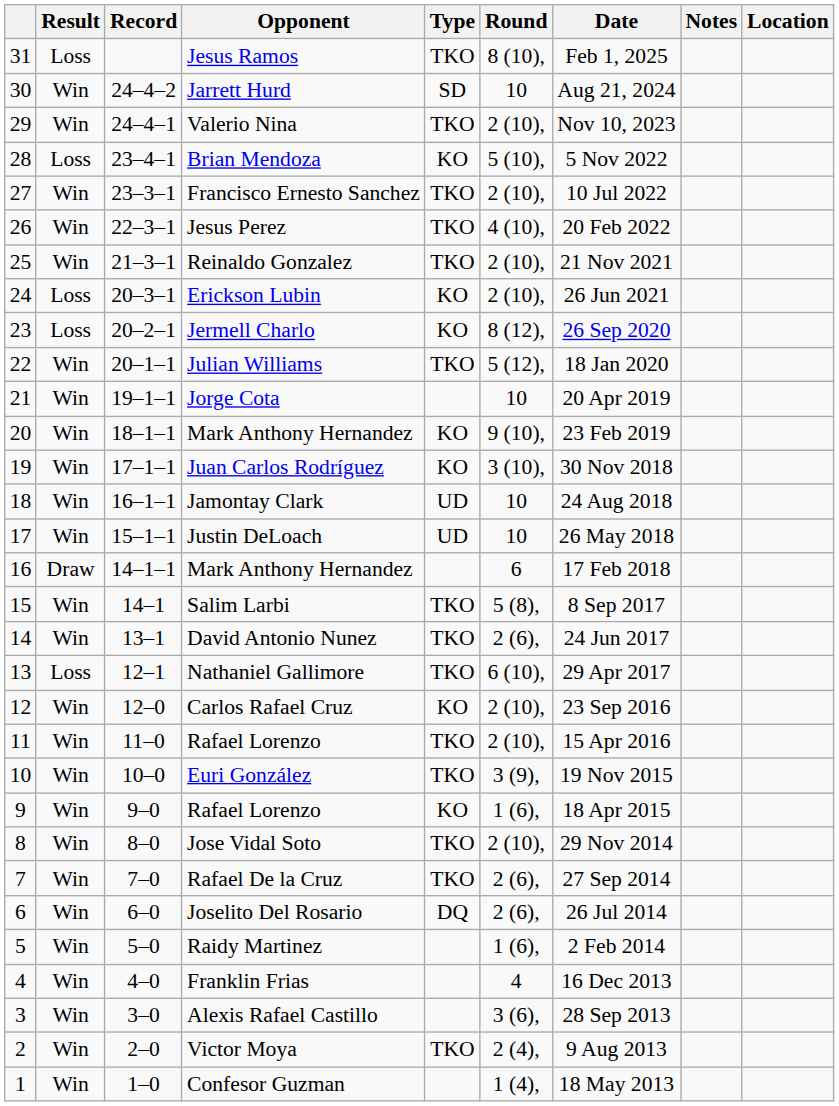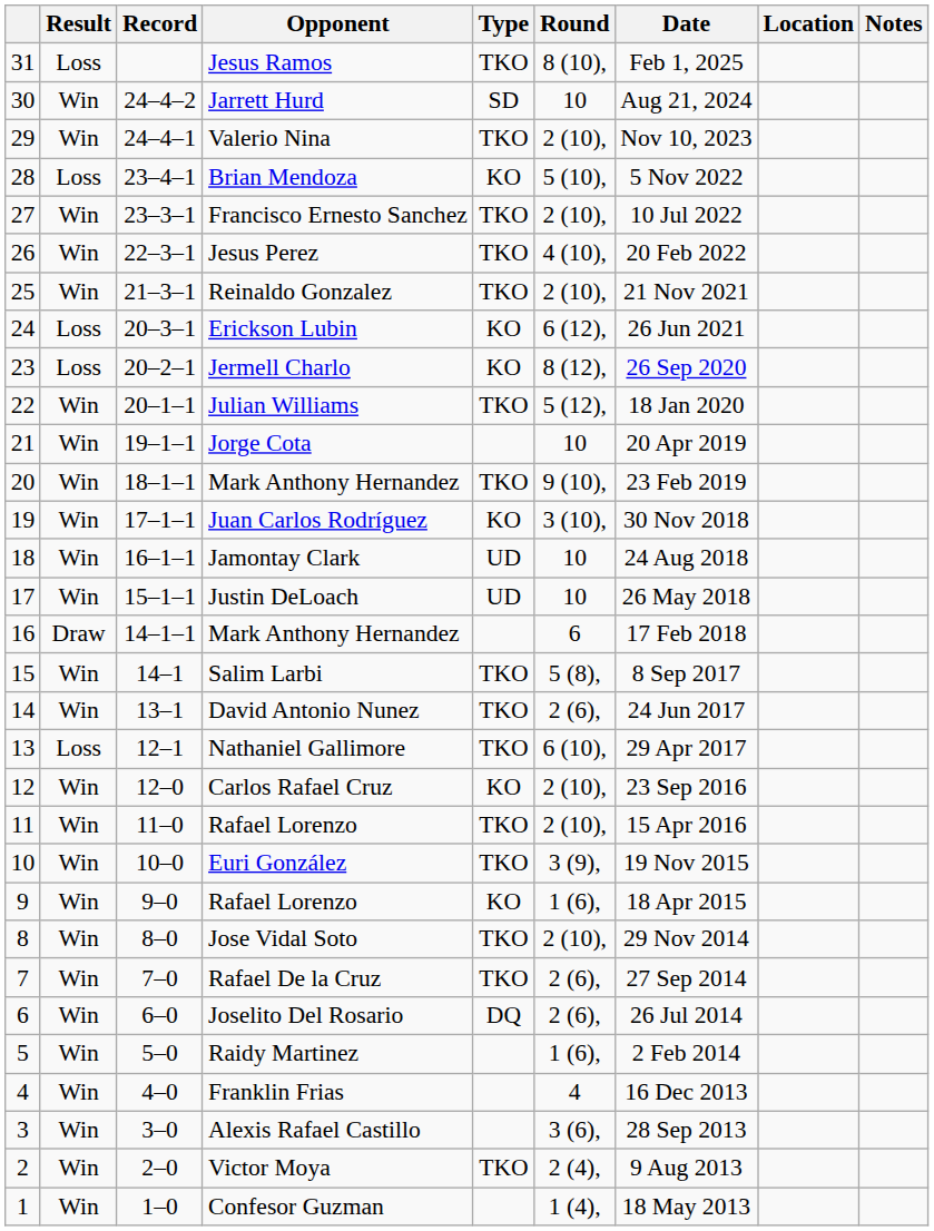 <table class=wikitable style=text-align:center>
 <tr>
 <th></th>
 <th>Result</th>
 <th>Record</th>
 <th>Opponent</th>
 <th>Type</th>
 <th>Round</th>
 <th>Date</th>
+<th>Location</th>
 <th>Notes</th>
-<th>Location</th>
 </tr>
 <tr>
 <td>31</td>
 <td>Loss</td>
 <td></td>
 <td align=left><a href='#'>Jesus Ramos</a></td>
 <td>TKO</td>
 <td>8 (10), </td>
 <td>Feb 1, 2025</td>
 <td align=left></td>
 <td align=left></td>
 </tr>
 <tr>
 <td>30</td>
 <td>Win</td>
 <td>24–4–2</td>
 <td style="text-align:left;"><a href='#'>Jarrett Hurd</a></td>
 <td>SD</td>
 <td>10</td>
 <td>Aug 21, 2024</td>
+<td style="text-align:left;"></td>
 <td align=left></td>
-<td style="text-align:left;"></td>
 </tr>
 <tr>
 <td>29</td>
 <td>Win</td>
 <td>24–4–1</td>
 <td align=left>Valerio Nina</td>
 <td>TKO</td>
 <td>2 (10), </td>
 <td>Nov 10, 2023</td>
 <td align=left></td>
 <td align=left></td>
 </tr>
 <tr>
 <td>28</td>
 <td>Loss</td>
 <td>23–4–1</td>
 <td align=left><a href='#'>Brian Mendoza</a></td>
 <td>KO</td>
 <td>5 (10), </td>
 <td>5 Nov 2022</td>
 <td align=left></td>
 <td align=left></td>
 </tr>
 <tr>
 <td>27</td>
 <td>Win</td>
 <td>23–3–1</td>
 <td align=left>Francisco Ernesto Sanchez</td>
 <td>TKO</td>
 <td>2 (10), </td>
 <td>10 Jul 2022</td>
 <td align=left></td>
 <td align=left></td>
 </tr>
 <tr>
 <td>26</td>
 <td>Win</td>
 <td>22–3–1</td>
 <td align=left>Jesus Perez</td>
 <td>TKO</td>
 <td>4 (10), </td>
 <td>20 Feb 2022</td>
 <td align=left></td>
 <td align=left></td>
 </tr>
 <tr>
 <td>25</td>
 <td>Win</td>
 <td>21–3–1</td>
 <td align=left>Reinaldo Gonzalez</td>
 <td>TKO</td>
 <td>2 (10), </td>
 <td>21 Nov 2021</td>
 <td align=left></td>
 <td align=left></td>
 </tr>
 <tr>
 <td>24</td>
 <td>Loss</td>
 <td>20–3–1</td>
 <td align=left><a href='#'>Erickson Lubin</a></td>
 <td>KO</td>
-<td>2 (10), </td>
+<td>6 (12), </td>
 <td>26 Jun 2021</td>
 <td align=left></td>
 <td align=left></td>
 </tr>
 <tr>
 <td>23</td>
 <td>Loss</td>
 <td>20–2–1</td>
 <td align=left><a href='#'>Jermell Charlo</a></td>
 <td>KO</td>
 <td>8 (12), </td>
 <td><a href='#'>26 Sep 2020</a></td>
 <td align=left></td>
 <td align=left></td>
 </tr>
 <tr>
 <td>22</td>
 <td>Win</td>
 <td>20–1–1</td>
 <td align=left><a href='#'>Julian Williams</a></td>
 <td>TKO</td>
 <td>5 (12), </td>
 <td>18 Jan 2020</td>
 <td align=left></td>
 <td align=left></td>
 </tr>
 <tr>
 <td>21</td>
 <td>Win</td>
 <td>19–1–1</td>
 <td align=left><a href='#'>Jorge Cota</a></td>
 <td></td>
 <td>10</td>
 <td>20 Apr 2019</td>
 <td align=left></td>
 <td align=left></td>
 </tr>
 <tr>
 <td>20</td>
 <td>Win</td>
 <td>18–1–1</td>
 <td align=left>Mark Anthony Hernandez</td>
-<td>KO</td>
+<td>TKO</td>
 <td>9 (10), </td>
 <td>23 Feb 2019</td>
 <td align=left></td>
 <td align=left></td>
 </tr>
 <tr>
 <td>19</td>
 <td>Win</td>
 <td>17–1–1</td>
 <td align=left><a href='#'>Juan Carlos Rodríguez</a></td>
 <td>KO</td>
 <td>3 (10), </td>
 <td>30 Nov 2018</td>
 <td align=left></td>
 <td align=left></td>
 </tr>
 <tr>
 <td>18</td>
 <td>Win</td>
 <td>16–1–1</td>
 <td align=left>Jamontay Clark</td>
 <td>UD</td>
 <td>10</td>
 <td>24 Aug 2018</td>
 <td align=left></td>
 <td align=left></td>
 </tr>
 <tr>
 <td>17</td>
 <td>Win</td>
 <td>15–1–1</td>
 <td align=left>Justin DeLoach</td>
 <td>UD</td>
 <td>10</td>
 <td>26 May 2018</td>
 <td align=left></td>
 <td align=left></td>
 </tr>
 <tr>
 <td>16</td>
 <td>Draw</td>
 <td>14–1–1</td>
 <td align=left>Mark Anthony Hernandez</td>
 <td></td>
 <td>6</td>
 <td>17 Feb 2018</td>
 <td align=left></td>
 <td align=left></td>
 </tr>
 <tr>
 <td>15</td>
 <td>Win</td>
 <td>14–1</td>
 <td align=left>Salim Larbi</td>
 <td>TKO</td>
 <td>5 (8), </td>
 <td>8 Sep 2017</td>
 <td align=left></td>
 <td align=left></td>
 </tr>
 <tr>
 <td>14</td>
 <td>Win</td>
 <td>13–1</td>
 <td align=left>David Antonio Nunez</td>
 <td>TKO</td>
 <td>2 (6), </td>
 <td>24 Jun 2017</td>
 <td align=left></td>
 <td align=left></td>
 </tr>
 <tr>
 <td>13</td>
 <td>Loss</td>
 <td>12–1</td>
 <td align=left>Nathaniel Gallimore</td>
 <td>TKO</td>
 <td>6 (10), </td>
 <td>29 Apr 2017</td>
 <td align=left></td>
 <td align=left></td>
 </tr>
 <tr>
 <td>12</td>
 <td>Win</td>
 <td>12–0</td>
 <td align=left>Carlos Rafael Cruz</td>
 <td>KO</td>
 <td>2 (10), </td>
 <td>23 Sep 2016</td>
 <td align=left></td>
 <td align=left></td>
 </tr>
 <tr>
 <td>11</td>
 <td>Win</td>
 <td>11–0</td>
 <td align=left>Rafael Lorenzo</td>
 <td>TKO</td>
 <td>2 (10), </td>
 <td>15 Apr 2016</td>
 <td align=left></td>
 <td align=left></td>
 </tr>
 <tr>
 <td>10</td>
 <td>Win</td>
 <td>10–0</td>
 <td align=left><a href='#'>Euri González</a></td>
 <td>TKO</td>
 <td>3 (9), </td>
 <td>19 Nov 2015</td>
 <td align=left></td>
 <td align=left></td>
 </tr>
 <tr>
 <td>9</td>
 <td>Win</td>
 <td>9–0</td>
 <td align=left>Rafael Lorenzo</td>
 <td>KO</td>
 <td>1 (6), </td>
 <td>18 Apr 2015</td>
 <td align=left></td>
 <td align=left></td>
 </tr>
 <tr>
 <td>8</td>
 <td>Win</td>
 <td>8–0</td>
 <td align=left>Jose Vidal Soto</td>
 <td>TKO</td>
 <td>2 (10), </td>
 <td>29 Nov 2014</td>
 <td align=left></td>
 <td align=left></td>
 </tr>
 <tr>
 <td>7</td>
 <td>Win</td>
 <td>7–0</td>
 <td align=left>Rafael De la Cruz</td>
 <td>TKO</td>
 <td>2 (6), </td>
 <td>27 Sep 2014</td>
 <td align=left></td>
 <td align=left></td>
 </tr>
 <tr>
 <td>6</td>
 <td>Win</td>
 <td>6–0</td>
 <td align=left>Joselito Del Rosario</td>
 <td>DQ</td>
 <td>2 (6), </td>
 <td>26 Jul 2014</td>
 <td align=left></td>
 <td align=left></td>
 </tr>
 <tr>
 <td>5</td>
 <td>Win</td>
 <td>5–0</td>
 <td align=left>Raidy Martinez</td>
 <td></td>
 <td>1 (6), </td>
 <td>2 Feb 2014</td>
 <td align=left></td>
 <td align=left></td>
 </tr>
 <tr>
 <td>4</td>
 <td>Win</td>
 <td>4–0</td>
 <td align=left>Franklin Frias</td>
 <td></td>
 <td>4</td>
 <td>16 Dec 2013</td>
 <td align=left></td>
 <td align=left></td>
 </tr>
 <tr>
 <td>3</td>
 <td>Win</td>
 <td>3–0</td>
 <td align=left>Alexis Rafael Castillo</td>
 <td></td>
 <td>3 (6), </td>
 <td>28 Sep 2013</td>
 <td align=left></td>
 <td align=left></td>
 </tr>
 <tr>
 <td>2</td>
 <td>Win</td>
 <td>2–0</td>
 <td align=left>Victor Moya</td>
 <td>TKO</td>
 <td>2 (4), </td>
 <td>9 Aug 2013</td>
 <td align=left></td>
 <td align=left></td>
 </tr>
 <tr>
 <td>1</td>
 <td>Win</td>
 <td>1–0</td>
 <td align=left>Confesor Guzman</td>
 <td></td>
 <td>1 (4), </td>
 <td>18 May 2013</td>
 <td align=left></td>
 <td align=left></td>
 </tr>
 </table>
